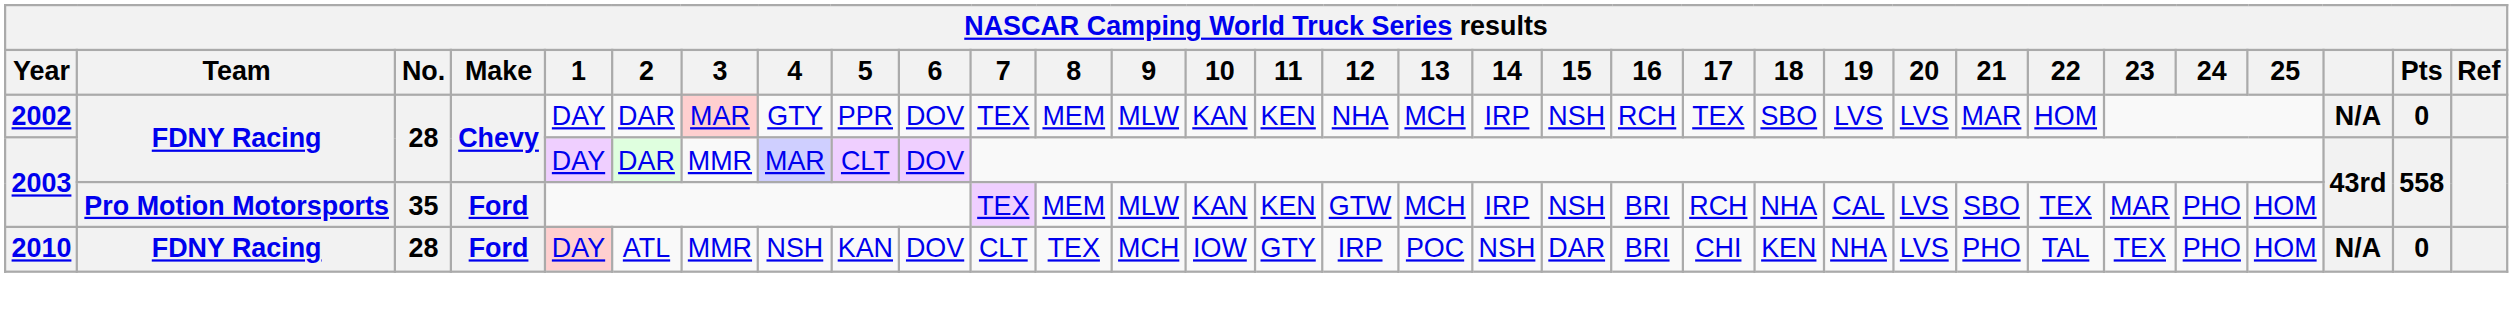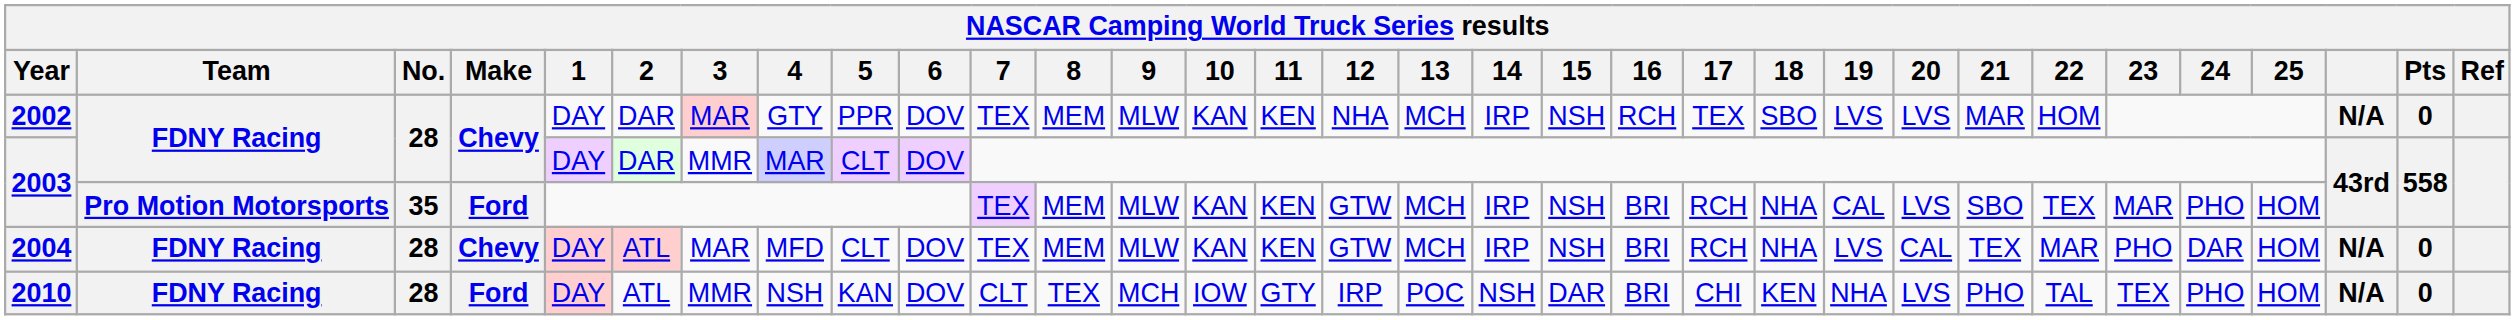 <table class="wikitable" style="text-align:center; font-size:75%">
 <tr>
 <th colspan=32><a href='#'>NASCAR Camping World Truck Series</a> results</th>
 </tr>
 <tr>
 <th>Year</th>
 <th>Team</th>
 <th>No.</th>
 <th>Make</th>
 <th>1</th>
 <th>2</th>
 <th>3</th>
 <th>4</th>
 <th>5</th>
 <th>6</th>
 <th>7</th>
 <th>8</th>
 <th>9</th>
 <th>10</th>
 <th>11</th>
 <th>12</th>
 <th>13</th>
 <th>14</th>
 <th>15</th>
 <th>16</th>
 <th>17</th>
 <th>18</th>
 <th>19</th>
 <th>20</th>
 <th>21</th>
 <th>22</th>
 <th>23</th>
 <th>24</th>
 <th>25</th>
 <th></th>
 <th>Pts</th>
 <th>Ref</th>
 </tr>
 <tr>
 <th><a href='#'>2002</a></th>
 <th rowspan=2><a href='#'>FDNY Racing</a></th>
 <th rowspan=2>28</th>
 <th rowspan=2><a href='#'>Chevy</a></th>
 <td><a href='#'>DAY</a></td>
 <td><a href='#'>DAR</a></td>
 <td style="background:#FFCFCF;"><a href='#'>MAR</a><br></td>
 <td><a href='#'>GTY</a></td>
 <td><a href='#'>PPR</a></td>
 <td><a href='#'>DOV</a></td>
 <td><a href='#'>TEX</a></td>
 <td><a href='#'>MEM</a></td>
 <td><a href='#'>MLW</a></td>
 <td><a href='#'>KAN</a></td>
 <td><a href='#'>KEN</a></td>
 <td><a href='#'>NHA</a></td>
 <td><a href='#'>MCH</a></td>
 <td><a href='#'>IRP</a></td>
 <td><a href='#'>NSH</a></td>
 <td><a href='#'>RCH</a></td>
 <td><a href='#'>TEX</a></td>
 <td><a href='#'>SBO</a></td>
 <td><a href='#'>LVS</a></td>
 <td><a href='#'>LVS</a></td>
 <td><a href='#'>MAR</a></td>
 <td><a href='#'>HOM</a></td>
 <td colspan=3></td>
 <th>N/A</th>
 <th>0</th>
 <th></th>
 </tr>
 <tr>
 <th rowspan=2><a href='#'>2003</a></th>
 <td style="background:#EFCFFF;"><a href='#'>DAY</a><br></td>
 <td style="background:#DFFFDF;"><a href='#'>DAR</a><br></td>
 <td><a href='#'>MMR</a></td>
 <td style="background:#CFCFFF;"><a href='#'>MAR</a><br></td>
 <td style="background:#EFCFFF;"><a href='#'>CLT</a><br></td>
 <td style="background:#EFCFFF;"><a href='#'>DOV</a><br></td>
 <td colspan=19></td>
 <th rowspan=2>43rd</th>
 <th rowspan=2>558</th>
 <th rowspan=2></th>
 </tr>
 <tr>
 <th><a href='#'>Pro Motion Motorsports</a></th>
 <th>35</th>
 <th><a href='#'>Ford</a></th>
 <td colspan=6></td>
 <td style="background:#EFCFFF;"><a href='#'>TEX</a><br></td>
 <td><a href='#'>MEM</a></td>
 <td><a href='#'>MLW</a></td>
 <td><a href='#'>KAN</a></td>
 <td><a href='#'>KEN</a></td>
 <td><a href='#'>GTW</a></td>
 <td><a href='#'>MCH</a></td>
 <td><a href='#'>IRP</a></td>
 <td><a href='#'>NSH</a></td>
 <td><a href='#'>BRI</a></td>
 <td><a href='#'>RCH</a></td>
 <td><a href='#'>NHA</a></td>
 <td><a href='#'>CAL</a></td>
 <td><a href='#'>LVS</a></td>
 <td><a href='#'>SBO</a></td>
 <td><a href='#'>TEX</a></td>
 <td><a href='#'>MAR</a></td>
 <td><a href='#'>PHO</a></td>
 <td><a href='#'>HOM</a></td>
 </tr>
 <tr>
+<th><a href='#'>2004</a></th>
+<th><a href='#'>FDNY Racing</a></th>
+<th>28</th>
+<th><a href='#'>Chevy</a></th>
+<td style="background:#FFCFCF;"><a href='#'>DAY</a><br></td>
+<td style="background:#FFCFCF;"><a href='#'>ATL</a><br></td>
+<td><a href='#'>MAR</a></td>
+<td><a href='#'>MFD</a></td>
+<td><a href='#'>CLT</a></td>
+<td><a href='#'>DOV</a></td>
+<td><a href='#'>TEX</a></td>
+<td><a href='#'>MEM</a></td>
+<td><a href='#'>MLW</a></td>
+<td><a href='#'>KAN</a></td>
+<td><a href='#'>KEN</a></td>
+<td><a href='#'>GTW</a></td>
+<td><a href='#'>MCH</a></td>
+<td><a href='#'>IRP</a></td>
+<td><a href='#'>NSH</a></td>
+<td><a href='#'>BRI</a></td>
+<td><a href='#'>RCH</a></td>
+<td><a href='#'>NHA</a></td>
+<td><a href='#'>LVS</a></td>
+<td><a href='#'>CAL</a></td>
+<td><a href='#'>TEX</a></td>
+<td><a href='#'>MAR</a></td>
+<td><a href='#'>PHO</a></td>
+<td><a href='#'>DAR</a></td>
+<td><a href='#'>HOM</a></td>
+<th>N/A</th>
+<th>0</th>
+<th></th>
+</tr>
+<tr>
 <th><a href='#'>2010</a></th>
 <th><a href='#'>FDNY Racing</a></th>
 <th>28</th>
 <th><a href='#'>Ford</a></th>
 <td style="background:#FFCFCF;"><a href='#'>DAY</a><br></td>
 <td><a href='#'>ATL</a></td>
 <td><a href='#'>MMR</a></td>
 <td><a href='#'>NSH</a></td>
 <td><a href='#'>KAN</a></td>
 <td><a href='#'>DOV</a></td>
 <td><a href='#'>CLT</a></td>
 <td><a href='#'>TEX</a></td>
 <td><a href='#'>MCH</a></td>
 <td><a href='#'>IOW</a></td>
 <td><a href='#'>GTY</a></td>
 <td><a href='#'>IRP</a></td>
 <td><a href='#'>POC</a></td>
 <td><a href='#'>NSH</a></td>
 <td><a href='#'>DAR</a></td>
 <td><a href='#'>BRI</a></td>
 <td><a href='#'>CHI</a></td>
 <td><a href='#'>KEN</a></td>
 <td><a href='#'>NHA</a></td>
 <td><a href='#'>LVS</a></td>
 <td><a href='#'>PHO</a></td>
 <td><a href='#'>TAL</a></td>
 <td><a href='#'>TEX</a></td>
 <td><a href='#'>PHO</a></td>
 <td><a href='#'>HOM</a></td>
 <th>N/A</th>
 <th>0</th>
 <th></th>
 </tr>
 </table>
